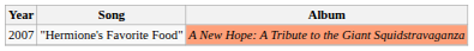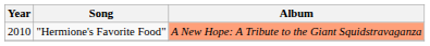 <table class="wikitable">
 <tr>
 <th width="33">Year</th>
 <th>Song</th>
 <th>Album</th>
 </tr>
 <tr>
-<td rowspan="1" align="center">2007</td>
+<td rowspan="1" align="center">2010</td>
 <td>"Hermione's Favorite Food"</td>
 <td style="background: lightsalmon;"><em>A New Hope: A Tribute to the Giant Squidstravaganza</em></td>
 </tr>
 <tr>
 </tr>
 </table>
